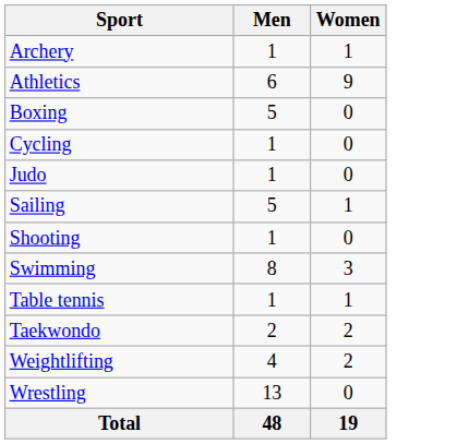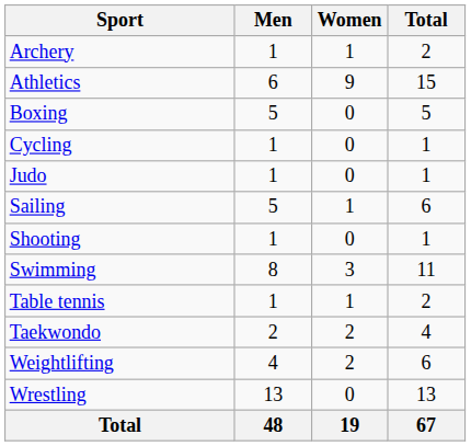 <table class="wikitable sortable" style="text-align:center;">
 <tr>
 <th width=180>Sport</th>
 <th width=55>Men</th>
 <th width=55>Women</th>
+<th width=55>Total</th>
 </tr>
 <tr>
 <td align=left><a href='#'>Archery</a></td>
 <td>1</td>
 <td>1</td>
+<td>2</td>
 </tr>
 <tr>
 <td align=left><a href='#'>Athletics</a></td>
 <td>6</td>
 <td>9</td>
+<td>15</td>
 </tr>
 <tr>
 <td align=left><a href='#'>Boxing</a></td>
 <td>5</td>
 <td>0</td>
+<td>5</td>
 </tr>
 <tr>
 <td align=left><a href='#'>Cycling</a></td>
 <td>1</td>
 <td>0</td>
+<td>1</td>
 </tr>
 <tr>
 <td align=left><a href='#'>Judo</a></td>
 <td>1</td>
 <td>0</td>
+<td>1</td>
 </tr>
 <tr>
 <td align=left><a href='#'>Sailing</a></td>
 <td>5</td>
 <td>1</td>
+<td>6</td>
 </tr>
 <tr>
 <td align=left><a href='#'>Shooting</a></td>
 <td>1</td>
 <td>0</td>
+<td>1</td>
 </tr>
 <tr>
 <td align=left><a href='#'>Swimming</a></td>
 <td>8</td>
 <td>3</td>
+<td>11</td>
 </tr>
 <tr>
 <td align=left><a href='#'>Table tennis</a></td>
 <td>1</td>
 <td>1</td>
+<td>2</td>
 </tr>
 <tr>
 <td align=left><a href='#'>Taekwondo</a></td>
 <td>2</td>
 <td>2</td>
+<td>4</td>
 </tr>
 <tr>
 <td align=left><a href='#'>Weightlifting</a></td>
 <td>4</td>
 <td>2</td>
+<td>6</td>
 </tr>
 <tr>
 <td align=left><a href='#'>Wrestling</a></td>
 <td>13</td>
 <td>0</td>
+<td>13</td>
 </tr>
 <tr class="sortbottom">
 <th>Total</th>
 <th>48</th>
 <th>19</th>
+<th>67</th>
 </tr>
 </table>
